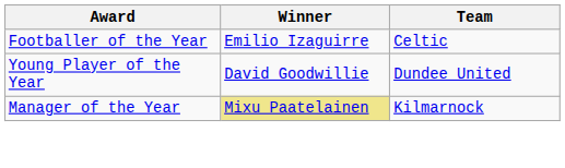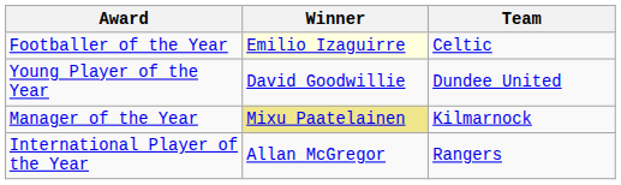 <table class="wikitable">
 <tr>
 <th width=180>Award</th>
 <th width=140>Winner</th>
 <th width=140>Team</th>
 </tr>
 <tr>
 <td><a href='#'>Footballer of the Year</a></td>
-<td><a href='#'>Emilio Izaguirre</a></td>
+<td style="background: lightyellow;"><a href='#'>Emilio Izaguirre</a></td>
 <td><a href='#'>Celtic</a></td>
 </tr>
 <tr>
 <td><a href='#'>Young Player of the Year</a></td>
 <td><a href='#'>David Goodwillie</a></td>
 <td><a href='#'>Dundee United</a></td>
 </tr>
 <tr>
 <td><a href='#'>Manager of the Year</a></td>
 <td style="background: khaki;"><a href='#'>Mixu Paatelainen</a></td>
 <td><a href='#'>Kilmarnock</a></td>
 </tr>
+<tr>
+<td><a href='#'>International Player of the Year</a></td>
+<td><a href='#'>Allan McGregor</a></td>
+<td><a href='#'>Rangers</a></td>
+</tr>
 </table>
